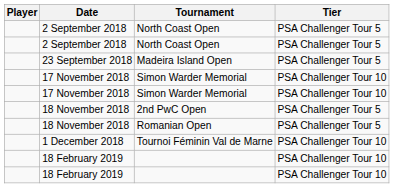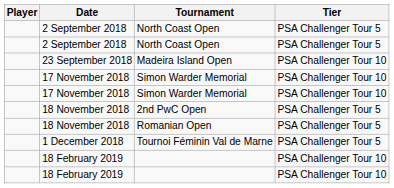 <table class="wikitable sortable">
 <tr>
 <th>Player</th>
 <th>Date</th>
 <th>Tournament</th>
 <th>Tier</th>
 </tr>
 <tr>
 <td></td>
 <td>2 September 2018</td>
 <td>North Coast Open</td>
 <td>PSA Challenger Tour 5</td>
 </tr>
 <tr>
 <td></td>
 <td>2 September 2018</td>
 <td>North Coast Open</td>
 <td>PSA Challenger Tour 5</td>
 </tr>
 <tr>
 <td></td>
 <td>23 September 2018</td>
 <td>Madeira Island Open</td>
-<td>PSA Challenger Tour 5</td>
+<td>PSA Challenger Tour 10</td>
 </tr>
 <tr>
 <td></td>
 <td>17 November 2018</td>
 <td>Simon Warder Memorial</td>
 <td>PSA Challenger Tour 10</td>
 </tr>
 <tr>
 <td></td>
 <td>17 November 2018</td>
 <td>Simon Warder Memorial</td>
 <td>PSA Challenger Tour 10</td>
 </tr>
 <tr>
 <td></td>
 <td>18 November 2018</td>
 <td>2nd PwC Open</td>
 <td>PSA Challenger Tour 5</td>
 </tr>
 <tr>
 <td></td>
 <td>18 November 2018</td>
 <td>Romanian Open</td>
 <td>PSA Challenger Tour 5</td>
 </tr>
 <tr>
 <td></td>
 <td>1 December 2018</td>
 <td>Tournoi Féminin Val de Marne</td>
-<td>PSA Challenger Tour 10</td>
+<td>PSA Challenger Tour 5</td>
 </tr>
 <tr>
 <td></td>
 <td>18 February 2019</td>
 <td></td>
 <td>PSA Challenger Tour 10</td>
 </tr>
 <tr>
 <td></td>
 <td>18 February 2019</td>
 <td></td>
 <td>PSA Challenger Tour 10</td>
 </tr>
 </table>
